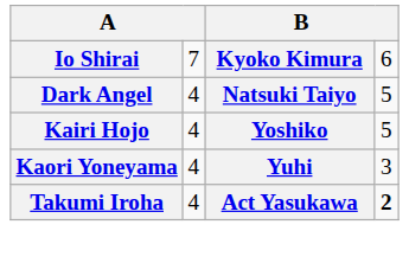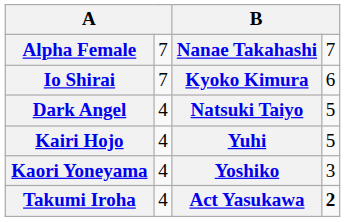 <table class="wikitable" style="margin: 1em auto 1em auto;text-align:center">
 <tr>
 <th colspan="2" style="width:50%">A</th>
 <th colspan="2" style="width:50%">B</th>
+</tr>
+<tr>
+<th><a href='#'>Alpha Female</a></th>
+<td>7</td>
+<th><a href='#'>Nanae Takahashi</a></th>
+<td>7</td>
 </tr>
 <tr>
 <th><a href='#'>Io Shirai</a></th>
 <td>7</td>
 <th><a href='#'>Kyoko Kimura</a></th>
 <td>6</td>
 </tr>
 <tr>
 <th><a href='#'>Dark Angel</a></th>
 <td>4</td>
 <th><a href='#'>Natsuki Taiyo</a></th>
 <td>5</td>
 </tr>
 <tr>
 <th><a href='#'>Kairi Hojo</a></th>
 <td>4</td>
-<th><a href='#'>Yoshiko</a></th>
+<th><a href='#'>Yuhi</a></th>
 <td>5</td>
 </tr>
 <tr>
 <th><a href='#'>Kaori Yoneyama</a></th>
 <td>4</td>
-<th><a href='#'>Yuhi</a></th>
+<th><a href='#'>Yoshiko</a></th>
 <td>3</td>
 </tr>
 <tr>
 <th><a href='#'>Takumi Iroha</a></th>
 <td>4</td>
 <th><a href='#'>Act Yasukawa</a></th>
 <td><strong>2</strong></td>
 </tr>
 </table>
